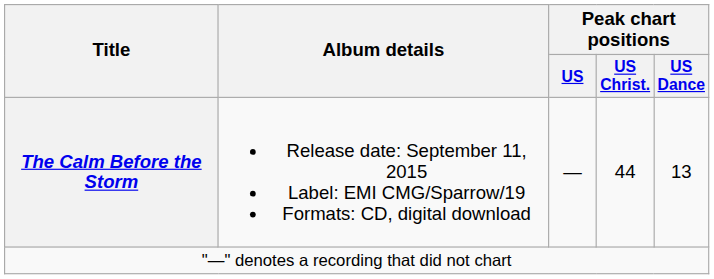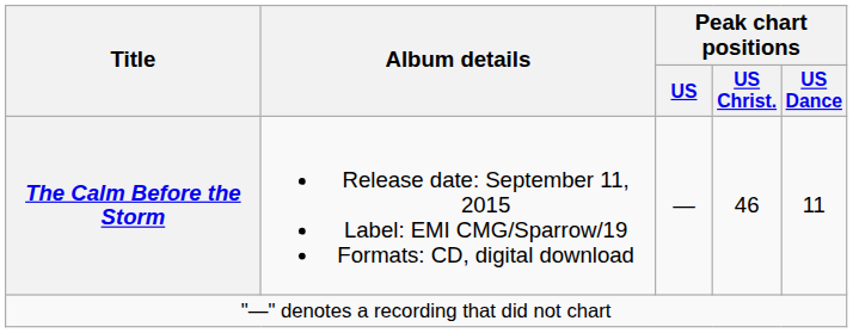 <table class="wikitable plainrowheaders" style="text-align:center;">
 <tr>
 <th rowspan="2" scope="col" style="width:14em;">Title</th>
 <th rowspan="2" scope="col" style="width:20em;">Album details</th>
 <th colspan="3" scope="col">Peak chart positions</th>
 </tr>
 <tr>
 <th scope="col" style="width:3em;font-size:85%;"><a href='#'>US</a><br></th>
 <th scope="col" style="width:3em;font-size:85%;"><a href='#'>US<br>Christ.</a><br></th>
 <th scope="col" style="width:3em;font-size:85%;"><a href='#'>US<br>Dance</a><br></th>
 </tr>
 <tr>
 <th scope="row"><em><a href='#'>The Calm Before the Storm</a></em></th>
 <td><br><ul><li>Release date: September 11, 2015</li><li>Label: EMI CMG/Sparrow/19</li><li>Formats: CD, digital download</li></ul></td>
 <td>—</td>
-<td>44</td>
-<td>13</td>
+<td>46</td>
+<td>11</td>
 </tr>
 <tr>
 <td colspan="5" style="font-size:90%">"—" denotes a recording that did not chart</td>
 </tr>
 </table>
